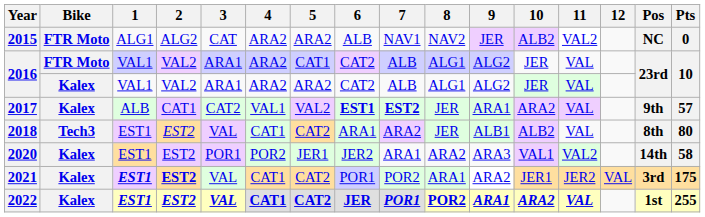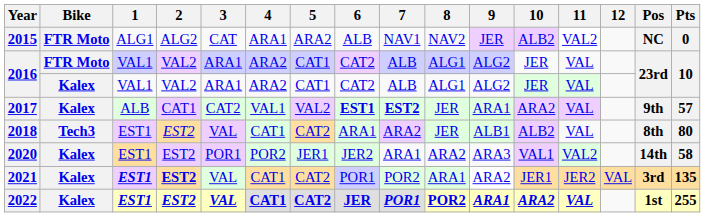 <table class="wikitable" style="text-align:center">
 <tr>
 <th>Year</th>
 <th>Bike</th>
 <th>1</th>
 <th>2</th>
 <th>3</th>
 <th>4</th>
 <th>5</th>
 <th>6</th>
 <th>7</th>
 <th>8</th>
 <th>9</th>
 <th>10</th>
 <th>11</th>
 <th>12</th>
 <th>Pos</th>
 <th>Pts</th>
 </tr>
 <tr>
 <th><a href='#'>2015</a></th>
 <th><a href='#'>FTR Moto</a></th>
 <td style="background:#;"><a href='#'>ALG1</a><br></td>
 <td style="background:#;"><a href='#'>ALG2</a><br></td>
 <td style="background:#;"><a href='#'>CAT</a><br></td>
-<td style="background:#;"><a href='#'>ARA2</a><br></td>
+<td style="background:#;"><a href='#'>ARA1</a><br></td>
 <td style="background:#;"><a href='#'>ARA2</a><br></td>
 <td style="background:#;"><a href='#'>ALB</a><br></td>
 <td style="background:#;"><a href='#'>NAV1</a><br></td>
 <td style="background:#;"><a href='#'>NAV2</a><br></td>
 <td style="background:#efcfff;"><a href='#'>JER</a><br></td>
 <td style="background:#efcfff;"><a href='#'>ALB2</a><br></td>
 <td style="background:#ffffff;"><a href='#'>VAL2</a><br></td>
 <td></td>
 <th>NC</th>
 <th>0</th>
 </tr>
 <tr>
 <th rowspan=2><a href='#'>2016</a></th>
 <th><a href='#'>FTR Moto</a></th>
 <td style="background:#cfcfff;"><a href='#'>VAL1</a><br></td>
 <td style="background:#efcfff;"><a href='#'>VAL2</a><br></td>
 <td style="background:#cfcfff;"><a href='#'>ARA1</a><br></td>
 <td style="background:#cfcfff;"><a href='#'>ARA2</a><br></td>
 <td style="background:#cfcfff;"><a href='#'>CAT1</a><br></td>
 <td style="background:#efcfff;"><a href='#'>CAT2</a><br></td>
 <td style="background:#cfcfff;"><a href='#'>ALB</a><br></td>
 <td style="background:#cfcfff;"><a href='#'>ALG1</a><br></td>
 <td style="background:#cfcfff;"><a href='#'>ALG2</a><br></td>
 <td style="background:#;"><a href='#'>JER</a><br></td>
 <td style="background:#;"><a href='#'>VAL</a><br></td>
 <td></td>
 <th rowspan=2 style="background:#;">23rd</th>
 <th rowspan=2 style="background:#;">10</th>
 </tr>
 <tr>
 <th><a href='#'>Kalex</a></th>
 <td style="background:#;"><a href='#'>VAL1</a><br></td>
 <td style="background:#;"><a href='#'>VAL2</a><br></td>
 <td style="background:#;"><a href='#'>ARA1</a><br></td>
 <td style="background:#;"><a href='#'>ARA2</a><br></td>
-<td style="background:#;"><a href='#'>ARA2</a><br></td>
+<td style="background:#;"><a href='#'>CAT1</a><br></td>
 <td style="background:#;"><a href='#'>CAT2</a><br></td>
 <td style="background:#;"><a href='#'>ALB</a><br></td>
 <td style="background:#;"><a href='#'>ALG1</a><br></td>
 <td style="background:#;"><a href='#'>ALG2</a><br></td>
 <td style="background:#dfffdf;"><a href='#'>JER</a><br></td>
 <td style="background:#dfffdf;"><a href='#'>VAL</a><br></td>
 <td></td>
 </tr>
 <tr>
 <th><a href='#'>2017</a></th>
 <th><a href='#'>Kalex</a></th>
 <td style="background:#dfffdf;"><a href='#'>ALB</a><br></td>
 <td style="background:#efcfff;"><a href='#'>CAT1</a><br></td>
 <td style="background:#dfffdf;"><a href='#'>CAT2</a><br></td>
 <td style="background:#dfffdf;"><a href='#'>VAL1</a><br></td>
 <td style="background:#efcfff;"><a href='#'>VAL2</a><br></td>
 <td style="background:#dfffdf;"><strong><a href='#'>EST1</a></strong><br></td>
 <td style="background:#dfffdf;"><strong><a href='#'>EST2</a></strong><br></td>
 <td style="background:#dfffdf;"><a href='#'>JER</a><br></td>
 <td style="background:#dfffdf;"><a href='#'>ARA1</a><br></td>
 <td style="background:#efcfff;"><a href='#'>ARA2</a><br></td>
 <td style="background:#efcfff;"><a href='#'>VAL</a><br></td>
 <td></td>
 <th>9th</th>
 <th>57</th>
 </tr>
 <tr>
 <th><a href='#'>2018</a></th>
 <th><a href='#'>Tech3</a></th>
 <td style="background:#efcfff;"><a href='#'>EST1</a><br></td>
 <td style="background:#ffdf9f;"><em><a href='#'>EST2</a></em><br></td>
 <td style="background:#efcfff;"><a href='#'>VAL</a><br></td>
 <td style="background:#dfffdf;"><a href='#'>CAT1</a><br></td>
 <td style="background:#ffdf9f;"><a href='#'>CAT2</a><br></td>
 <td style="background:#dfffdf;"><a href='#'>ARA1</a><br></td>
 <td style="background:#efcfff;"><a href='#'>ARA2</a><br></td>
 <td style="background:#dfffdf;"><a href='#'>JER</a><br></td>
 <td style="background:#dfffdf;"><a href='#'>ALB1</a><br></td>
 <td style="background:#efcfff;"><a href='#'>ALB2</a><br></td>
 <td><a href='#'>VAL</a></td>
 <td></td>
 <th>8th</th>
 <th>80</th>
 </tr>
 <tr>
 <th><a href='#'>2020</a></th>
 <th><a href='#'>Kalex</a></th>
 <td style="background:#ffdf9f;"><a href='#'>EST1</a><br></td>
 <td style="background:#efcfff;"><a href='#'>EST2</a><br></td>
 <td style="background:#efcfff;"><a href='#'>POR1</a><br></td>
 <td style="background:#dfffdf;"><a href='#'>POR2</a><br></td>
 <td style="background:#dfffdf;"><a href='#'>JER1</a><br></td>
 <td style="background:#dfffdf;"><a href='#'>JER2</a><br></td>
 <td style="background:#;"><a href='#'>ARA1</a><br></td>
 <td style="background:#;"><a href='#'>ARA2</a><br></td>
 <td style="background:#;"><a href='#'>ARA3</a><br></td>
 <td style="background:#efcfff;"><a href='#'>VAL1</a><br></td>
 <td style="background:#dfffdf;"><a href='#'>VAL2</a><br></td>
 <td></td>
 <th style="background:#;">14th</th>
 <th style="background:#;">58</th>
 </tr>
 <tr>
 <th><a href='#'>2021</a></th>
 <th><a href='#'>Kalex</a></th>
 <td style="background:#efcfff;"><strong><em><a href='#'>EST1</a></em></strong><br></td>
 <td style="background:#ffdf9f;"><strong><a href='#'>EST2</a></strong><br></td>
 <td style="background:#dfffdf;"><a href='#'>VAL</a><br></td>
 <td style="background:#ffdf9f;"><a href='#'>CAT1</a><br></td>
 <td style="background:#ffdf9f;"><a href='#'>CAT2</a><br></td>
 <td style="background:#cfcfff;"><a href='#'>POR1</a><br></td>
 <td style="background:#dfffdf;"><a href='#'>POR2</a><br></td>
 <td style="background:#dfffdf;"><a href='#'>ARA1</a><br></td>
 <td style="background:#ffffff;"><a href='#'>ARA2</a><br></td>
 <td style="background:#ffdf9f;"><a href='#'>JER1</a><br></td>
 <td style="background:#ffdf9f;"><a href='#'>JER2</a><br></td>
 <td style="background:#ffdf9f;"><a href='#'>VAL</a><br></td>
 <th style="background:#ffdf9f;">3rd</th>
-<th style="background:#ffdf9f;">175</th>
+<th style="background:#ffdf9f;">135</th>
 </tr>
 <tr>
 <th><a href='#'>2022</a></th>
 <th><a href='#'>Kalex</a></th>
 <td style="background:#ffffbf;"><strong><em><a href='#'>EST1</a></em></strong><br></td>
 <td style="background:#ffffbf;"><strong><em><a href='#'>EST2</a></em></strong><br></td>
 <td style="background:#ffffbf;"><strong><em><a href='#'>VAL</a></em></strong><br></td>
 <td style="background:#dfdfdf;"><strong><a href='#'>CAT1</a></strong><br></td>
 <td style="background:#dfdfdf;"><strong><a href='#'>CAT2</a></strong><br></td>
 <td style="background:#dfdfdf;"><strong><a href='#'>JER</a></strong><br></td>
 <td style="background:#dfdfdf;"><strong><em><a href='#'>POR1</a></em></strong><br></td>
 <td style="background:#ffffbf;"><strong><a href='#'>POR2</a></strong><br></td>
 <td style="background:#ffffbf;"><strong><em><a href='#'>ARA1</a></em></strong><br></td>
 <td style="background:#ffffbf;"><strong><em><a href='#'>ARA2</a></em></strong><br></td>
 <td style="background:#ffffbf;"><strong><em><a href='#'>VAL</a></em></strong><br></td>
 <td></td>
 <th style="background:#ffffbf;">1st</th>
 <th style="background:#ffffbf;">255</th>
 </tr>
 </table>
